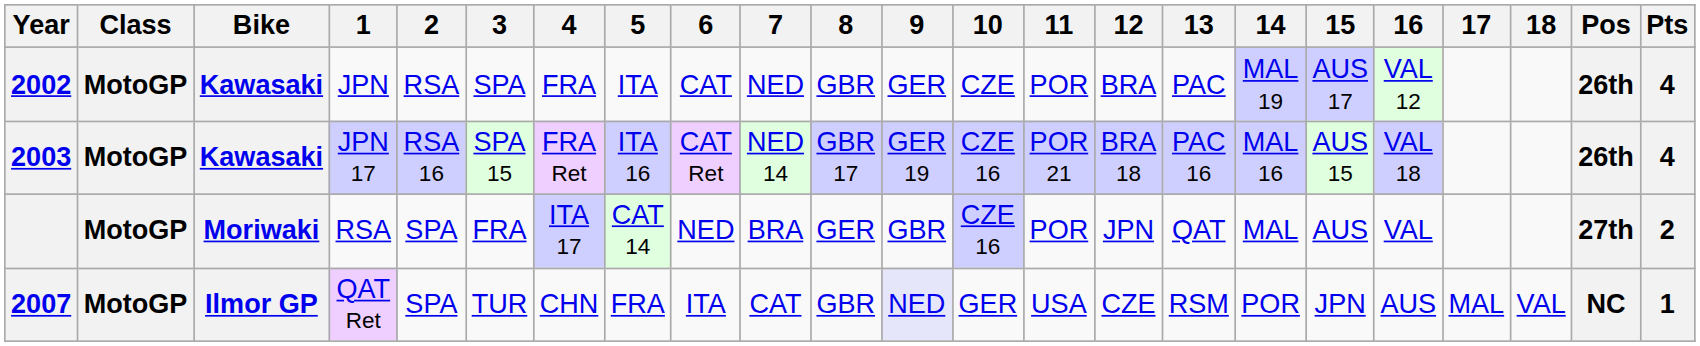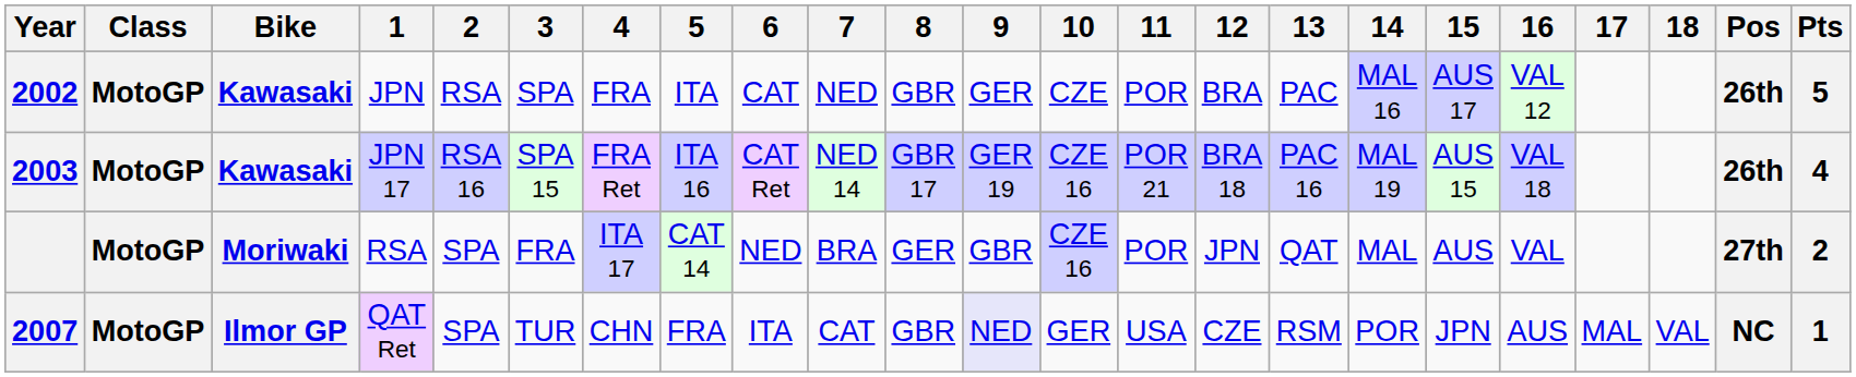 <table class="wikitable" style="text-align:center">
 <tr>
 <th>Year</th>
 <th>Class</th>
 <th>Bike</th>
 <th>1</th>
 <th>2</th>
 <th>3</th>
 <th>4</th>
 <th>5</th>
 <th>6</th>
 <th>7</th>
 <th>8</th>
 <th>9</th>
 <th>10</th>
 <th>11</th>
 <th>12</th>
 <th>13</th>
 <th>14</th>
 <th>15</th>
 <th>16</th>
 <th>17</th>
 <th>18</th>
 <th>Pos</th>
 <th>Pts</th>
 </tr>
 <tr>
 <th><a href='#'>2002</a></th>
 <th>MotoGP</th>
 <th><a href='#'>Kawasaki</a></th>
 <td><a href='#'>JPN</a></td>
 <td><a href='#'>RSA</a></td>
 <td><a href='#'>SPA</a></td>
 <td><a href='#'>FRA</a></td>
 <td><a href='#'>ITA</a></td>
 <td><a href='#'>CAT</a></td>
 <td><a href='#'>NED</a></td>
 <td><a href='#'>GBR</a></td>
 <td><a href='#'>GER</a></td>
 <td><a href='#'>CZE</a></td>
 <td><a href='#'>POR</a></td>
 <td><a href='#'>BRA</a></td>
 <td><a href='#'>PAC</a></td>
-<td style="background:#cfcfff;"><a href='#'>MAL</a><br><small>19</small></td>
+<td style="background:#cfcfff;"><a href='#'>MAL</a><br><small>16</small></td>
 <td style="background:#cfcfff;"><a href='#'>AUS</a><br><small>17</small></td>
 <td style="background:#dfffdf;"><a href='#'>VAL</a><br><small>12</small></td>
 <td></td>
 <td></td>
 <th>26th</th>
-<th>4</th>
+<th>5</th>
 </tr>
 <tr>
 <th><a href='#'>2003</a></th>
 <th>MotoGP</th>
 <th><a href='#'>Kawasaki</a></th>
 <td style="background:#cfcfff;"><a href='#'>JPN</a><br><small>17</small></td>
 <td style="background:#cfcfff;"><a href='#'>RSA</a><br><small>16</small></td>
 <td style="background:#dfffdf;"><a href='#'>SPA</a><br><small>15</small></td>
 <td style="background:#efcfff;"><a href='#'>FRA</a><br><small>Ret</small></td>
 <td style="background:#cfcfff;"><a href='#'>ITA</a><br><small>16</small></td>
 <td style="background:#efcfff;"><a href='#'>CAT</a><br><small>Ret</small></td>
 <td style="background:#dfffdf;"><a href='#'>NED</a><br><small>14</small></td>
 <td style="background:#cfcfff;"><a href='#'>GBR</a><br><small>17</small></td>
 <td style="background:#cfcfff;"><a href='#'>GER</a><br><small>19</small></td>
 <td style="background:#cfcfff;"><a href='#'>CZE</a><br><small>16</small></td>
 <td style="background:#cfcfff;"><a href='#'>POR</a><br><small>21</small></td>
 <td style="background:#cfcfff;"><a href='#'>BRA</a><br><small>18</small></td>
 <td style="background:#cfcfff;"><a href='#'>PAC</a><br><small>16</small></td>
-<td style="background:#cfcfff;"><a href='#'>MAL</a><br><small>16</small></td>
+<td style="background:#cfcfff;"><a href='#'>MAL</a><br><small>19</small></td>
 <td style="background:#dfffdf;"><a href='#'>AUS</a><br><small>15</small></td>
 <td style="background:#cfcfff;"><a href='#'>VAL</a><br><small>18</small></td>
 <td></td>
 <td></td>
 <th>26th</th>
 <th>4</th>
 </tr>
 <tr>
 <th></th>
 <th>MotoGP</th>
 <th><a href='#'>Moriwaki</a></th>
 <td><a href='#'>RSA</a></td>
 <td><a href='#'>SPA</a></td>
 <td><a href='#'>FRA</a></td>
 <td style="background:#cfcfff;"><a href='#'>ITA</a><br><small>17</small></td>
 <td style="background:#dfffdf;"><a href='#'>CAT</a><br><small>14</small></td>
 <td><a href='#'>NED</a></td>
 <td><a href='#'>BRA</a></td>
 <td><a href='#'>GER</a></td>
 <td><a href='#'>GBR</a></td>
 <td style="background:#cfcfff;"><a href='#'>CZE</a><br><small>16</small></td>
 <td><a href='#'>POR</a></td>
 <td><a href='#'>JPN</a></td>
 <td><a href='#'>QAT</a></td>
 <td><a href='#'>MAL</a></td>
 <td><a href='#'>AUS</a></td>
 <td><a href='#'>VAL</a></td>
 <td></td>
 <td></td>
 <th>27th</th>
 <th>2</th>
 </tr>
 <tr>
 <th><a href='#'>2007</a></th>
 <th>MotoGP</th>
 <th><a href='#'>Ilmor GP</a></th>
 <td style="background:#efcfff;"><a href='#'>QAT</a><br><small>Ret</small></td>
 <td><a href='#'>SPA</a></td>
 <td><a href='#'>TUR</a></td>
 <td><a href='#'>CHN</a></td>
 <td><a href='#'>FRA</a></td>
 <td><a href='#'>ITA</a></td>
 <td><a href='#'>CAT</a></td>
 <td><a href='#'>GBR</a></td>
 <td style="background: lavender;"><a href='#'>NED</a></td>
 <td><a href='#'>GER</a></td>
 <td><a href='#'>USA</a></td>
 <td><a href='#'>CZE</a></td>
 <td><a href='#'>RSM</a></td>
 <td><a href='#'>POR</a></td>
 <td><a href='#'>JPN</a></td>
 <td><a href='#'>AUS</a></td>
 <td><a href='#'>MAL</a></td>
 <td><a href='#'>VAL</a></td>
 <th>NC</th>
 <th>1</th>
 </tr>
 </table>
